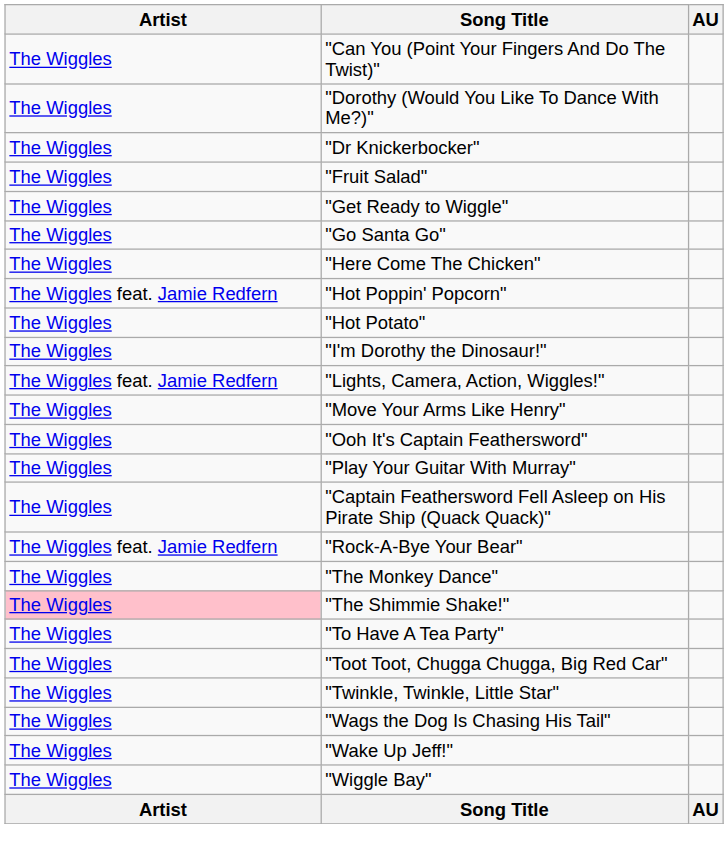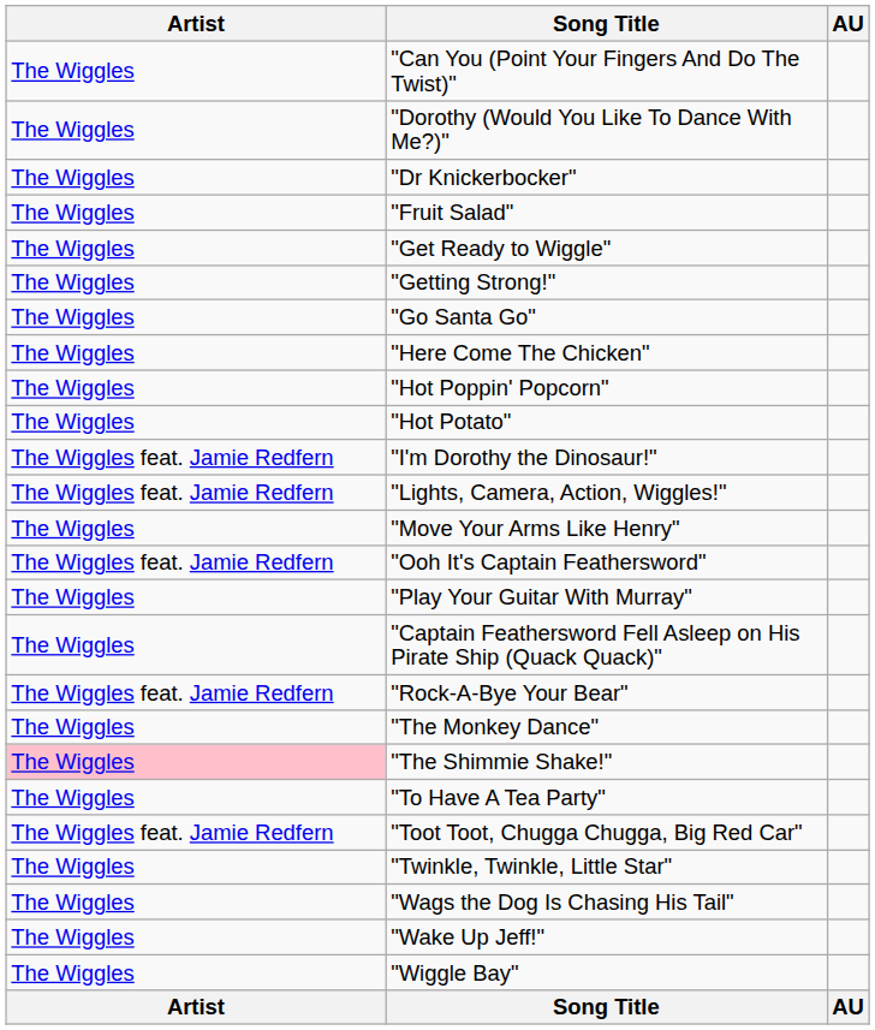 <table class="wikitable sortable" style="font-size:90%; text-align:left; margin: 5px;">
 <tr>
 <th style="width:240px;">Artist</th>
 <th style="width:280px;">Song Title</th>
 <th>AU</th>
 </tr>
 <tr>
 <td><a href='#'>The Wiggles</a></td>
 <td>"Can You (Point Your Fingers And Do The Twist)"</td>
 <td></td>
 </tr>
 <tr>
 <td><a href='#'>The Wiggles</a></td>
 <td>"Dorothy (Would You Like To Dance With Me?)"</td>
 <td></td>
 </tr>
 <tr>
 <td><a href='#'>The Wiggles</a></td>
 <td>"Dr Knickerbocker"</td>
 <td></td>
 </tr>
 <tr>
 <td><a href='#'>The Wiggles</a></td>
 <td>"Fruit Salad"</td>
 <td></td>
 </tr>
 <tr>
 <td><a href='#'>The Wiggles</a></td>
 <td>"Get Ready to Wiggle"</td>
 <td></td>
 </tr>
 <tr>
 <td><a href='#'>The Wiggles</a></td>
+<td>"Getting Strong!"</td>
+<td></td>
+</tr>
+<tr>
+<td><a href='#'>The Wiggles</a></td>
 <td>"Go Santa Go"</td>
 <td></td>
 </tr>
 <tr>
 <td><a href='#'>The Wiggles</a></td>
 <td>"Here Come The Chicken"</td>
 <td></td>
 </tr>
 <tr>
-<td><a href='#'>The Wiggles</a> feat. <a href='#'>Jamie Redfern</a></td>
+<td><a href='#'>The Wiggles</a></td>
 <td>"Hot Poppin' Popcorn"</td>
 <td></td>
 </tr>
 <tr>
 <td><a href='#'>The Wiggles</a></td>
 <td>"Hot Potato"</td>
 <td></td>
 </tr>
 <tr>
-<td><a href='#'>The Wiggles</a></td>
+<td><a href='#'>The Wiggles</a> feat. <a href='#'>Jamie Redfern</a></td>
 <td>"I'm Dorothy the Dinosaur!"</td>
 <td></td>
 </tr>
 <tr>
 <td><a href='#'>The Wiggles</a> feat. <a href='#'>Jamie Redfern</a></td>
 <td>"Lights, Camera, Action, Wiggles!"</td>
 <td></td>
 </tr>
 <tr>
 <td><a href='#'>The Wiggles</a></td>
 <td>"Move Your Arms Like Henry"</td>
 <td></td>
 </tr>
 <tr>
-<td><a href='#'>The Wiggles</a></td>
+<td><a href='#'>The Wiggles</a> feat. <a href='#'>Jamie Redfern</a></td>
 <td>"Ooh It's Captain Feathersword"</td>
 <td></td>
 </tr>
 <tr>
 <td><a href='#'>The Wiggles</a></td>
 <td>"Play Your Guitar With Murray"</td>
 <td></td>
 </tr>
 <tr>
 <td><a href='#'>The Wiggles</a></td>
 <td>"Captain Feathersword Fell Asleep on His Pirate Ship (Quack Quack)"</td>
 <td></td>
 </tr>
 <tr>
 <td><a href='#'>The Wiggles</a> feat. <a href='#'>Jamie Redfern</a></td>
 <td>"Rock-A-Bye Your Bear"</td>
 <td></td>
 </tr>
 <tr>
 <td><a href='#'>The Wiggles</a></td>
 <td>"The Monkey Dance"</td>
 <td></td>
 </tr>
 <tr>
 <td style="background: pink;"><a href='#'>The Wiggles</a></td>
 <td>"The Shimmie Shake!"</td>
 <td></td>
 </tr>
 <tr>
 <td><a href='#'>The Wiggles</a></td>
 <td>"To Have A Tea Party"</td>
 <td></td>
 </tr>
 <tr>
-<td><a href='#'>The Wiggles</a></td>
+<td><a href='#'>The Wiggles</a> feat. <a href='#'>Jamie Redfern</a></td>
 <td>"Toot Toot, Chugga Chugga, Big Red Car"</td>
 <td></td>
 </tr>
 <tr>
 <td><a href='#'>The Wiggles</a></td>
 <td>"Twinkle, Twinkle, Little Star"</td>
 <td></td>
 </tr>
 <tr>
 <td><a href='#'>The Wiggles</a></td>
 <td>"Wags the Dog Is Chasing His Tail"</td>
 <td></td>
 </tr>
 <tr>
 <td><a href='#'>The Wiggles</a></td>
 <td>"Wake Up Jeff!"</td>
 <td></td>
 </tr>
 <tr>
 <td><a href='#'>The Wiggles</a></td>
 <td>"Wiggle Bay"</td>
 <td></td>
 </tr>
 <tr class="sortbottom">
 <th>Artist</th>
 <th>Song Title</th>
 <th>AU</th>
 </tr>
 </table>
